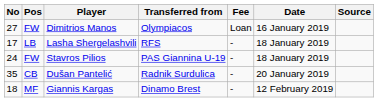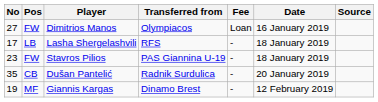 <table class="wikitable">
 <tr>
 <th>No</th>
 <th>Pos</th>
 <th>Player</th>
 <th>Transferred from</th>
 <th>Fee</th>
 <th>Date</th>
 <th>Source</th>
 </tr>
 <tr>
 <td>27</td>
 <td><a href='#'>FW</a></td>
 <td><a href='#'>Dimitrios Manos</a></td>
 <td><a href='#'>Olympiacos</a></td>
 <td>Loan</td>
 <td>16 January 2019</td>
 <td></td>
 </tr>
 <tr>
 <td>17</td>
 <td><a href='#'>LB</a></td>
 <td><a href='#'>Lasha Shergelashvili</a></td>
 <td><a href='#'>RFS</a></td>
 <td>-</td>
 <td>18 January 2019</td>
 <td></td>
 </tr>
 <tr>
-<td>24</td>
+<td>23</td>
 <td><a href='#'>FW</a></td>
 <td><a href='#'>Stavros Pilios</a></td>
 <td><a href='#'>PAS Giannina U-19</a></td>
 <td>-</td>
 <td>18 January 2019</td>
 <td></td>
 </tr>
 <tr>
 <td>35</td>
 <td><a href='#'>CB</a></td>
 <td><a href='#'>Dušan Pantelić</a></td>
 <td><a href='#'>Radnik Surdulica</a></td>
 <td>-</td>
 <td>20 January 2019</td>
 <td></td>
 </tr>
 <tr>
-<td>18</td>
+<td>19</td>
 <td><a href='#'>MF</a></td>
 <td><a href='#'>Giannis Kargas</a></td>
 <td><a href='#'>Dinamo Brest</a></td>
 <td>-</td>
 <td>12 February 2019</td>
 <td></td>
 </tr>
 </table>
